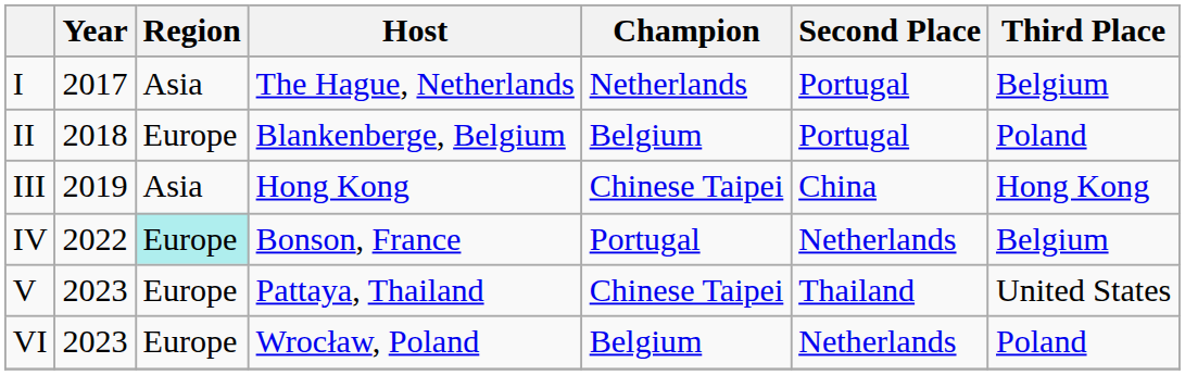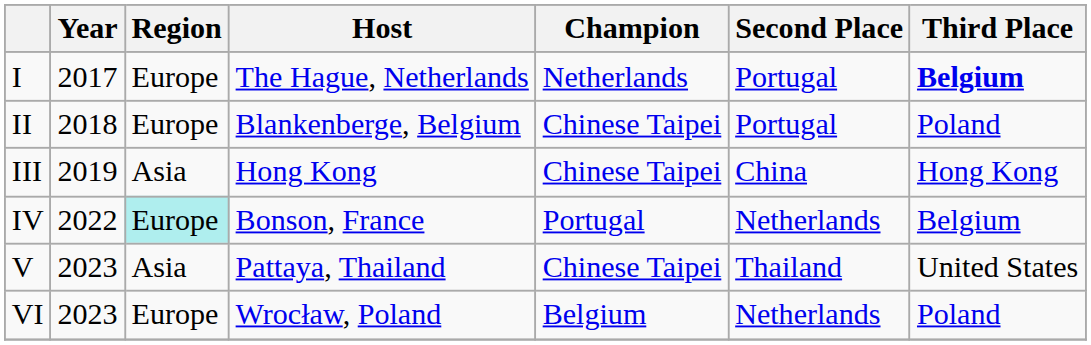 <table class="wikitable">
 <tr>
 <th></th>
 <th>Year</th>
 <th>Region</th>
 <th>Host</th>
 <th>Champion</th>
 <th>Second Place</th>
 <th>Third Place</th>
 </tr>
 <tr>
 <td>I</td>
 <td>2017</td>
-<td>Asia</td>
+<td>Europe</td>
 <td><a href='#'>The Hague</a>, <a href='#'>Netherlands</a></td>
 <td><a href='#'>Netherlands</a></td>
 <td><a href='#'>Portugal</a></td>
-<td><a href='#'>Belgium</a></td>
+<td><strong><a href='#'>Belgium</a></strong></td>
 </tr>
 <tr>
 <td>II</td>
 <td>2018</td>
 <td>Europe</td>
 <td><a href='#'>Blankenberge</a>, <a href='#'>Belgium</a></td>
-<td><a href='#'>Belgium</a></td>
+<td><a href='#'>Chinese Taipei</a></td>
 <td><a href='#'>Portugal</a></td>
 <td><a href='#'>Poland</a></td>
 </tr>
 <tr>
 <td>III</td>
 <td>2019</td>
 <td>Asia</td>
 <td><a href='#'>Hong Kong</a></td>
 <td><a href='#'>Chinese Taipei</a></td>
 <td><a href='#'>China</a></td>
 <td><a href='#'>Hong Kong</a></td>
 </tr>
 <tr>
 <td>IV</td>
 <td>2022</td>
 <td style="background: paleturquoise;">Europe</td>
 <td><a href='#'>Bonson</a>, <a href='#'>France</a></td>
 <td><a href='#'>Portugal</a></td>
 <td><a href='#'>Netherlands</a></td>
 <td><a href='#'>Belgium</a></td>
 </tr>
 <tr>
 <td>V</td>
 <td>2023</td>
-<td>Europe</td>
+<td>Asia</td>
 <td><a href='#'>Pattaya</a>, <a href='#'>Thailand</a></td>
 <td><a href='#'>Chinese Taipei</a></td>
 <td><a href='#'>Thailand</a></td>
 <td>United States</td>
 </tr>
 <tr>
 <td>VI</td>
 <td>2023</td>
 <td>Europe</td>
 <td><a href='#'>Wrocław</a>, <a href='#'>Poland</a></td>
 <td><a href='#'>Belgium</a></td>
 <td><a href='#'>Netherlands</a></td>
 <td><a href='#'>Poland</a></td>
 </tr>
 <tr>
 </tr>
 </table>
